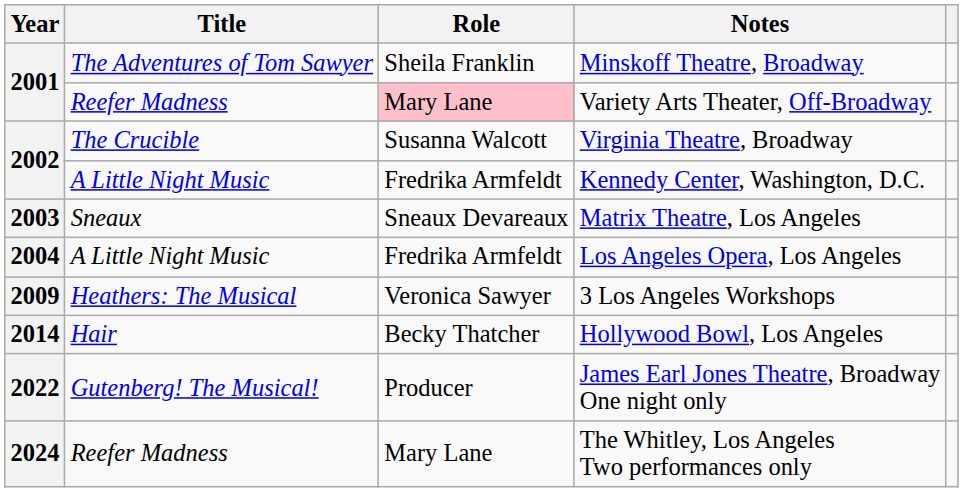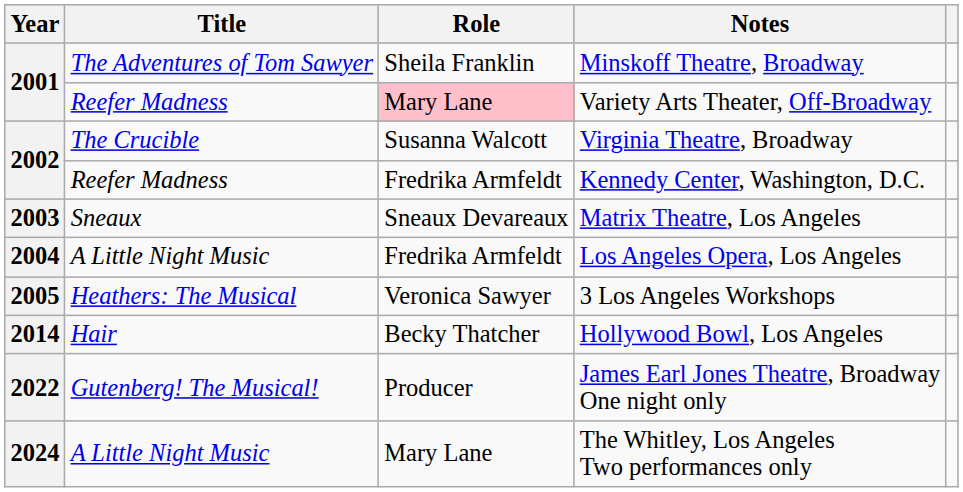 <table class="wikitable sortable">
 <tr>
 <th scope="col">Year</th>
 <th scope="col">Title</th>
 <th scope="col">Role</th>
 <th scope="col" class="unsortable">Notes</th>
 <th scope="col" class="unsortable"></th>
 </tr>
 <tr>
 <th scope="rowgroup" rowspan="2">2001</th>
 <td><em><a href='#'>The Adventures of Tom Sawyer</a></em></td>
 <td>Sheila Franklin</td>
 <td><a href='#'>Minskoff Theatre</a>, <a href='#'>Broadway</a></td>
 <td style="text-align:center;"></td>
 </tr>
 <tr>
 <td><em><a href='#'>Reefer Madness</a></em></td>
 <td data-sort-value="Lane, Mary" style="background: pink;">Mary Lane</td>
 <td>Variety Arts Theater, <a href='#'>Off-Broadway</a></td>
 <td style="text-align:center;"></td>
 </tr>
 <tr>
 <th scope="rowgroup" rowspan="2">2002</th>
 <td><em><a href='#'>The Crucible</a></em></td>
 <td data-sort-value="Walcott, Susanna">Susanna Walcott</td>
 <td><a href='#'>Virginia Theatre</a>, Broadway</td>
 <td style="text-align:center;"></td>
 </tr>
 <tr>
-<td data-sort-value="Little Night Music, A"><em><a href='#'>A Little Night Music</a></em></td>
+<td><em>Reefer Madness</em></td>
 <td data-sort-value="Armfeldt, Fredrika">Fredrika Armfeldt</td>
 <td><a href='#'>Kennedy Center</a>, Washington, D.C.</td>
 <td style="text-align:center;"></td>
 </tr>
 <tr>
 <th scope=row>2003</th>
 <td><em>Sneaux</em></td>
 <td data-sort-value="Devareaux, Sneaux">Sneaux Devareaux</td>
 <td><a href='#'>Matrix Theatre</a>, Los Angeles</td>
 <td style="text-align:center;"></td>
 </tr>
 <tr>
 <th scope=row>2004</th>
 <td data-sort-value="Little Night Music, A"><em>A Little Night Music</em></td>
 <td data-sort-value="Armfeldt, Fredrika">Fredrika Armfeldt</td>
 <td><a href='#'>Los Angeles Opera</a>, Los Angeles</td>
 <td style="text-align:center;"></td>
 </tr>
 <tr>
-<th scope=row>2009</th>
+<th scope=row>2005</th>
 <td><em><a href='#'>Heathers: The Musical</a></em></td>
 <td data-sort-value="Sawyer, Veronica">Veronica Sawyer</td>
 <td>3 Los Angeles Workshops</td>
 <td style="text-align:center;"></td>
 </tr>
 <tr>
 <th scope=row>2014</th>
 <td><em><a href='#'>Hair</a></em></td>
 <td data-sort-value="Thatcher, Becky">Becky Thatcher</td>
 <td><a href='#'>Hollywood Bowl</a>, Los Angeles</td>
 <td style="text-align:center;"></td>
 </tr>
 <tr>
 <th>2022</th>
 <td><em><a href='#'>Gutenberg! The Musical!</a></em></td>
 <td>Producer</td>
 <td><a href='#'>James Earl Jones Theatre</a>, Broadway<br>One night only</td>
 <td style="text-align:center"></td>
 </tr>
 <tr>
 <th scope=row>2024</th>
-<td><em>Reefer Madness</em></td>
+<td data-sort-value="Little Night Music, A"><em><a href='#'>A Little Night Music</a></em></td>
 <td>Mary Lane</td>
 <td>The Whitley, Los Angeles<br>Two performances only</td>
 <td style="text-align:center;"></td>
 </tr>
 </table>
